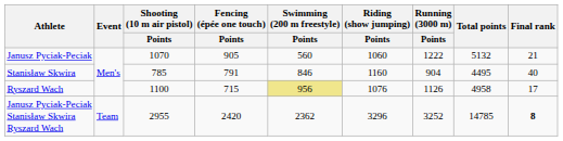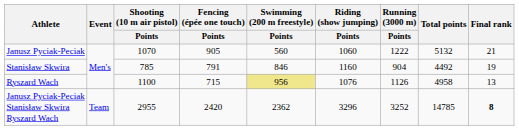 <table class="wikitable" style="font-size:90%">
 <tr>
 <th rowspan="2">Athlete</th>
 <th rowspan="2">Event</th>
 <th>Shooting<br><span>(10 m air pistol)</span></th>
 <th>Fencing<br><span>(épée one touch)</span></th>
 <th>Swimming<br><span>(200 m freestyle)</span></th>
 <th>Riding<br><span>(show jumping)</span></th>
 <th>Running<br><span>(3000 m)</span></th>
 <th rowspan=2>Total points</th>
 <th rowspan=2>Final rank</th>
 </tr>
 <tr style="font-size:95%">
 <th>Points</th>
 <th>Points</th>
 <th>Points</th>
 <th>Points</th>
 <th>Points</th>
 </tr>
 <tr align=center>
 <td align=left><a href='#'>Janusz Pyciak-Peciak</a></td>
 <td style="text-align:left;" rowspan="3"><a href='#'>Men's</a></td>
 <td>1070</td>
 <td>905</td>
 <td>560</td>
 <td>1060</td>
 <td>1222</td>
 <td>5132</td>
 <td>21</td>
 </tr>
 <tr align=center>
 <td align=left><a href='#'>Stanisław Skwira</a></td>
 <td>785</td>
 <td>791</td>
 <td>846</td>
 <td>1160</td>
 <td>904</td>
-<td>4495</td>
-<td>40</td>
+<td>4492</td>
+<td>19</td>
 </tr>
 <tr align=center>
 <td align=left><a href='#'>Ryszard Wach</a></td>
 <td>1100</td>
 <td>715</td>
 <td style="background: khaki;">956</td>
 <td>1076</td>
 <td>1126</td>
 <td>4958</td>
-<td>17</td>
+<td>13</td>
 </tr>
 <tr align=center>
 <td align=left><a href='#'>Janusz Pyciak-Peciak</a><br><a href='#'>Stanisław Skwira</a><br><a href='#'>Ryszard Wach</a></td>
 <td align=left><a href='#'>Team</a></td>
 <td>2955</td>
 <td>2420</td>
 <td>2362</td>
 <td>3296</td>
 <td>3252</td>
 <td>14785</td>
 <td><strong>8</strong></td>
 </tr>
 </table>
